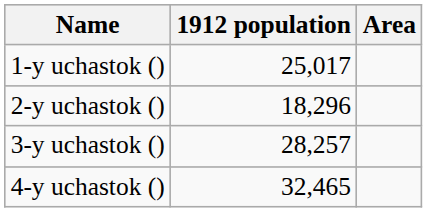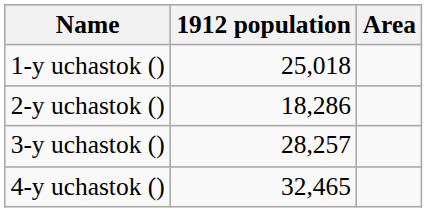 <table class="wikitable sortable">
 <tr>
 <th>Name</th>
 <th>1912 population</th>
 <th>Area</th>
 </tr>
 <tr>
 <td>1-y uchastok ()</td>
-<td align="right">25,017</td>
+<td align="right">25,018</td>
 <td></td>
 </tr>
 <tr>
 <td>2-y uchastok ()</td>
-<td align="right">18,296</td>
+<td align="right">18,286</td>
 <td></td>
 </tr>
 <tr>
 <td>3-y uchastok ()</td>
 <td align="right">28,257</td>
 <td></td>
 </tr>
 <tr>
 <td>4-y uchastok ()</td>
 <td align="right">32,465</td>
 <td></td>
 </tr>
 </table>
